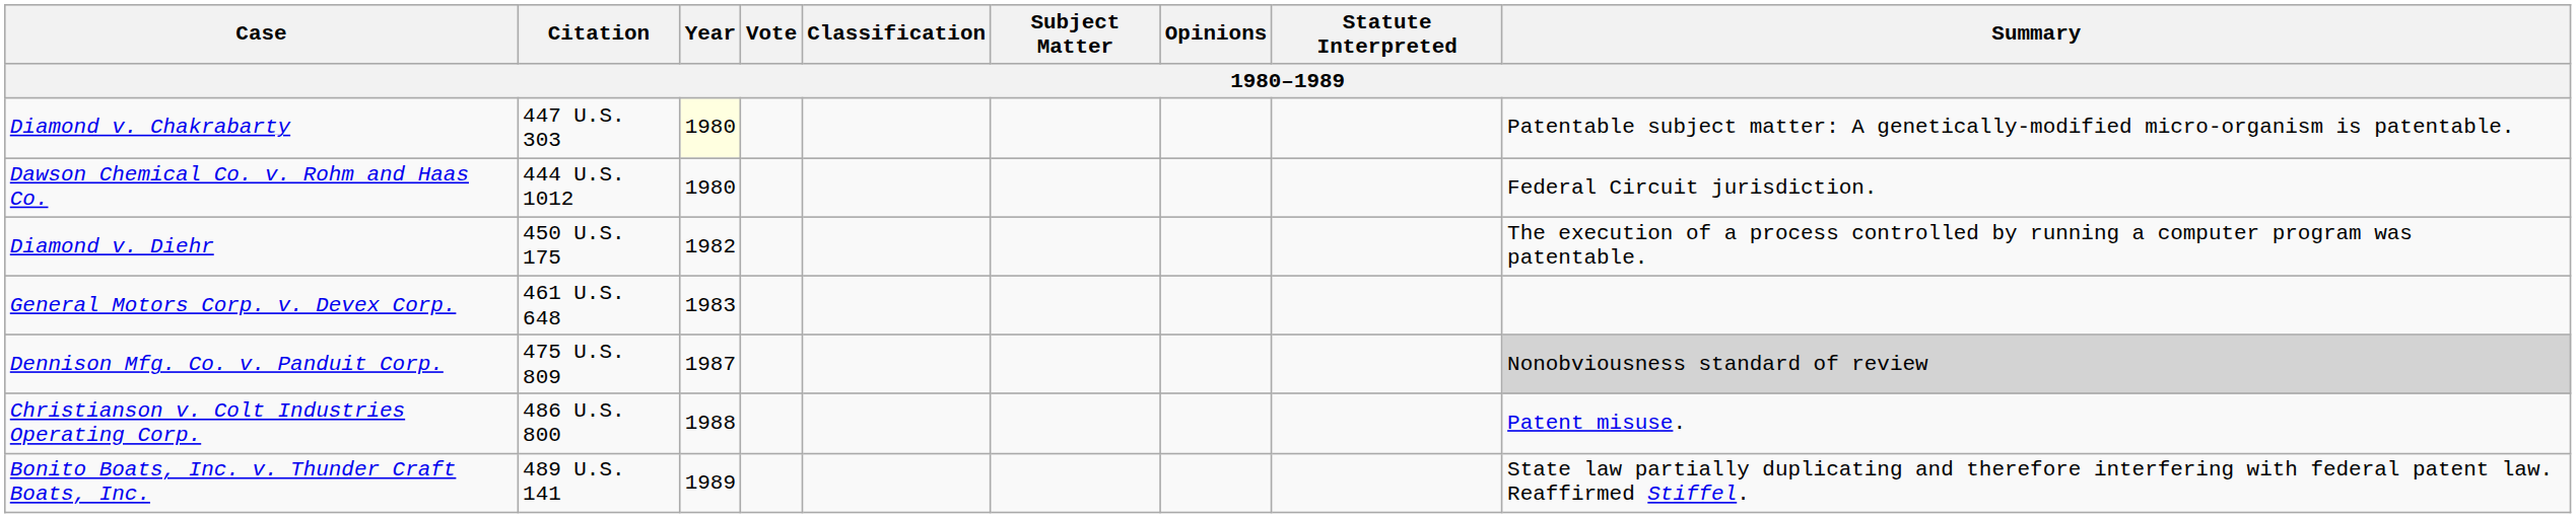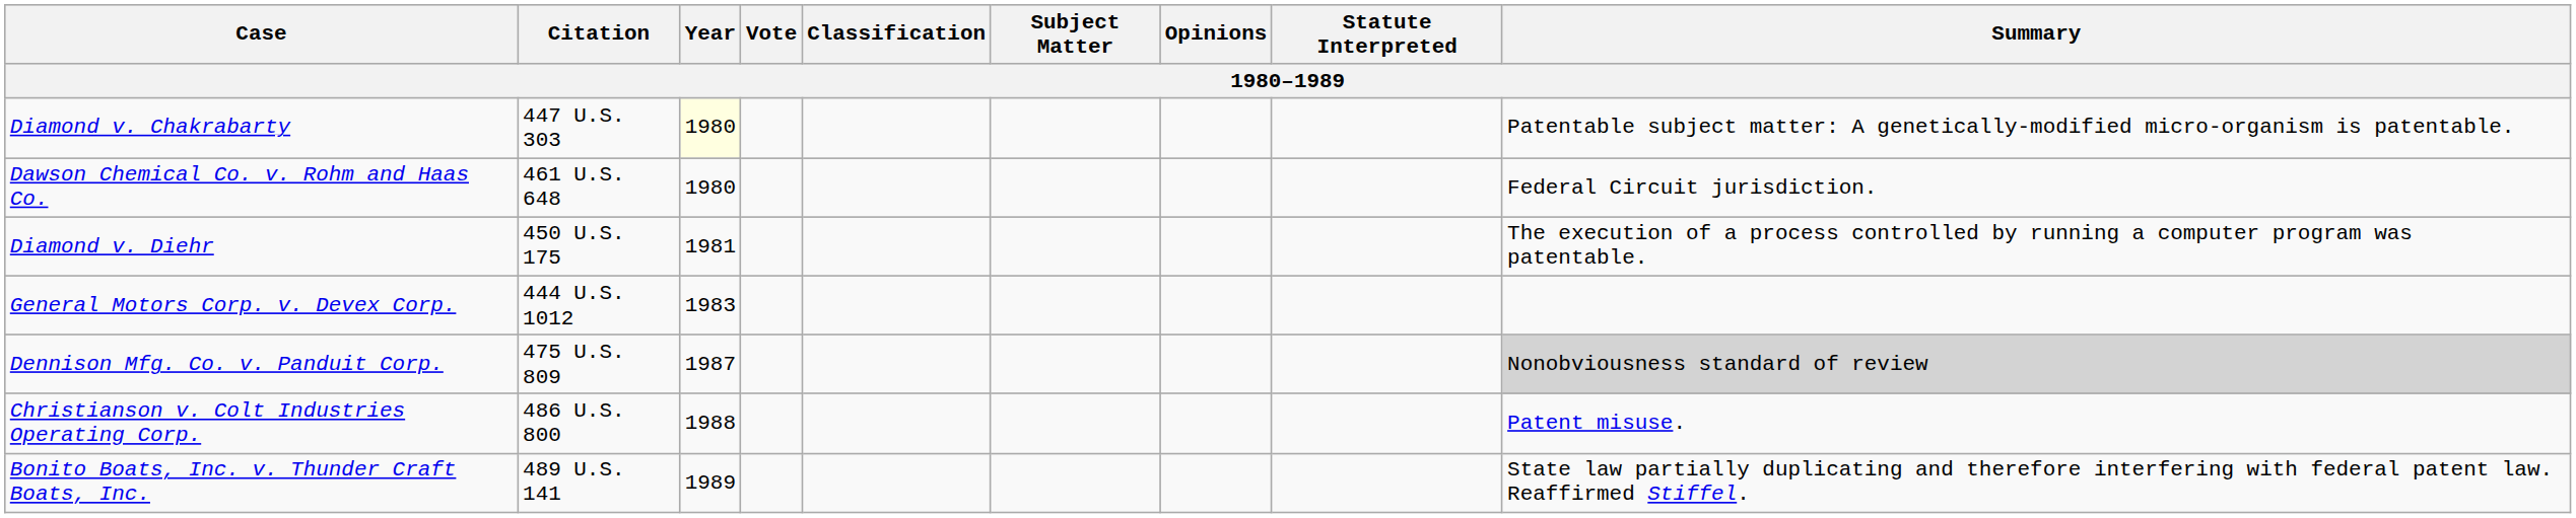 <table class="wikitable sortable">
 <tr>
 <th>Case</th>
 <th>Citation</th>
 <th>Year</th>
 <th>Vote</th>
 <th>Classification</th>
 <th>Subject Matter</th>
 <th>Opinions</th>
 <th>Statute Interpreted</th>
 <th>Summary</th>
 </tr>
 <tr>
 <th colspan="9"><strong>1980–1989</strong></th>
 </tr>
 <tr>
 <td><em><a href='#'>Diamond v. Chakrabarty</a></em></td>
 <td>447 U.S. 303</td>
 <td style="background: lightyellow;">1980</td>
 <td></td>
 <td></td>
 <td></td>
 <td></td>
 <td></td>
 <td>Patentable subject matter: A genetically-modified micro-organism is patentable.</td>
 </tr>
 <tr>
 <td><em><a href='#'>Dawson Chemical Co. v. Rohm and Haas Co.</a></em></td>
-<td>444 U.S. 1012</td>
+<td>461 U.S. 648</td>
 <td>1980</td>
 <td></td>
 <td></td>
 <td></td>
 <td></td>
 <td></td>
 <td>Federal Circuit jurisdiction.</td>
 </tr>
 <tr>
 <td><em><a href='#'>Diamond v. Diehr</a></em></td>
 <td>450 U.S. 175</td>
-<td>1982</td>
+<td>1981</td>
 <td></td>
 <td></td>
 <td></td>
 <td></td>
 <td></td>
 <td>The execution of a process controlled by running a computer program was patentable.</td>
 </tr>
 <tr>
 <td><em><a href='#'>General Motors Corp. v. Devex Corp.</a></em></td>
-<td>461 U.S. 648</td>
+<td>444 U.S. 1012</td>
 <td>1983</td>
 <td></td>
 <td></td>
 <td></td>
 <td></td>
 <td></td>
 <td></td>
 </tr>
 <tr>
 <td><em><a href='#'>Dennison Mfg. Co. v. Panduit Corp.</a></em></td>
 <td>475 U.S. 809</td>
 <td>1987</td>
 <td></td>
 <td></td>
 <td></td>
 <td></td>
 <td></td>
 <td style="background: lightgrey;">Nonobviousness standard of review</td>
 </tr>
 <tr>
 <td><em><a href='#'>Christianson v. Colt Industries Operating Corp.</a></em></td>
 <td>486 U.S. 800</td>
 <td>1988</td>
 <td></td>
 <td></td>
 <td></td>
 <td></td>
 <td></td>
 <td><a href='#'>Patent misuse</a>.</td>
 </tr>
 <tr>
 <td><em><a href='#'>Bonito Boats, Inc. v. Thunder Craft Boats, Inc.</a></em></td>
 <td>489 U.S. 141</td>
 <td>1989</td>
 <td></td>
 <td></td>
 <td></td>
 <td></td>
 <td></td>
 <td>State law partially duplicating and therefore interfering with federal patent law. Reaffirmed <em><a href='#'>Stiffel</a></em>.</td>
 </tr>
 </table>
